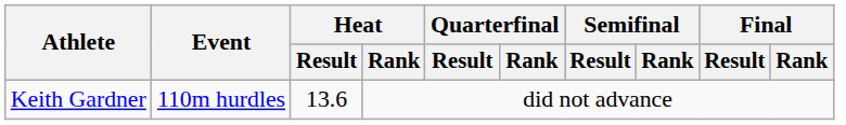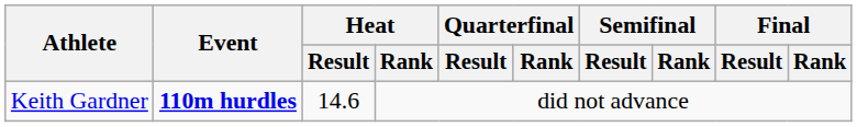 <table class=wikitable style="font-size:90%">
 <tr>
 <th rowspan="2">Athlete</th>
 <th rowspan="2">Event</th>
 <th colspan="2">Heat</th>
 <th colspan="2">Quarterfinal</th>
 <th colspan="2">Semifinal</th>
 <th colspan="2">Final</th>
 </tr>
 <tr style="font-size:95%">
 <th>Result</th>
 <th>Rank</th>
 <th>Result</th>
 <th>Rank</th>
 <th>Result</th>
 <th>Rank</th>
 <th>Result</th>
 <th>Rank</th>
 </tr>
 <tr align=center>
 <td align=left><a href='#'>Keith Gardner</a></td>
-<td align=left rowspan=1><a href='#'>110m hurdles</a></td>
-<td>13.6</td>
+<td align=left rowspan=1><strong><a href='#'>110m hurdles</a></strong></td>
+<td>14.6</td>
 <td colspan=7>did not advance</td>
 </tr>
 </table>
